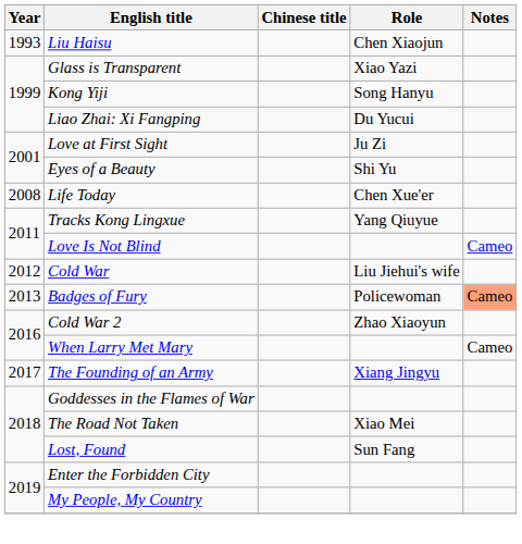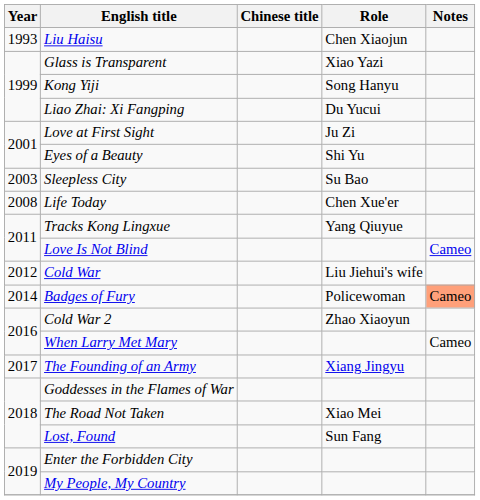 <table class="wikitable">
 <tr>
 <th>Year</th>
 <th>English title</th>
 <th>Chinese title</th>
 <th>Role</th>
 <th>Notes</th>
 </tr>
 <tr>
 <td>1993</td>
 <td><em><a href='#'>Liu Haisu</a></em></td>
 <td></td>
 <td>Chen Xiaojun</td>
 <td></td>
 </tr>
 <tr>
 <td rowspan="3">1999</td>
 <td><em>Glass is Transparent</em></td>
 <td></td>
 <td>Xiao Yazi</td>
 <td></td>
 </tr>
 <tr>
 <td><em>Kong Yiji</em></td>
 <td></td>
 <td>Song Hanyu</td>
 <td></td>
 </tr>
 <tr>
 <td><em>Liao Zhai: Xi Fangping</em></td>
 <td></td>
 <td>Du Yucui</td>
 <td></td>
 </tr>
 <tr>
 <td rowspan="2">2001</td>
 <td><em>Love at First Sight</em></td>
 <td></td>
 <td>Ju Zi</td>
 <td></td>
 </tr>
 <tr>
 <td><em>Eyes of a Beauty</em></td>
 <td></td>
 <td>Shi Yu</td>
 <td></td>
 </tr>
 <tr>
+<td>2003</td>
+<td><em>Sleepless City</em></td>
+<td></td>
+<td>Su Bao</td>
+<td></td>
+</tr>
+<tr>
 <td>2008</td>
 <td><em>Life Today</em></td>
 <td></td>
 <td>Chen Xue'er</td>
 <td></td>
 </tr>
 <tr>
 <td rowspan="2">2011</td>
 <td><em>Tracks Kong Lingxue</em></td>
 <td></td>
 <td>Yang Qiuyue</td>
 <td></td>
 </tr>
 <tr>
 <td><em><a href='#'>Love Is Not Blind</a></em></td>
 <td></td>
 <td></td>
 <td><a href='#'>Cameo</a></td>
 </tr>
 <tr>
 <td>2012</td>
 <td><em><a href='#'>Cold War</a></em></td>
 <td></td>
 <td>Liu Jiehui's wife</td>
 <td></td>
 </tr>
 <tr>
-<td>2013</td>
+<td>2014</td>
 <td><em><a href='#'>Badges of Fury</a></em></td>
 <td></td>
 <td>Policewoman</td>
 <td style="background: lightsalmon;">Cameo</td>
 </tr>
 <tr>
 <td rowspan=2>2016</td>
 <td><em>Cold War 2</em></td>
 <td></td>
 <td>Zhao Xiaoyun</td>
 <td></td>
 </tr>
 <tr>
 <td><em><a href='#'>When Larry Met Mary</a></em></td>
 <td></td>
 <td></td>
 <td>Cameo</td>
 </tr>
 <tr>
 <td>2017</td>
 <td><em><a href='#'>The Founding of an Army</a></em></td>
 <td></td>
 <td><a href='#'>Xiang Jingyu</a></td>
 <td></td>
 </tr>
 <tr>
 <td rowspan=3>2018</td>
 <td><em>Goddesses in the Flames of War</em></td>
 <td></td>
 <td></td>
 <td></td>
 </tr>
 <tr>
 <td><em>The Road Not Taken</em></td>
 <td></td>
 <td>Xiao Mei</td>
 <td></td>
 </tr>
 <tr>
 <td><em><a href='#'>Lost, Found</a></em></td>
 <td></td>
 <td>Sun Fang</td>
 <td></td>
 </tr>
 <tr>
 <td rowspan=2>2019</td>
 <td><em>Enter the Forbidden City</em></td>
 <td></td>
 <td></td>
 <td></td>
 </tr>
 <tr>
 <td><em><a href='#'>My People, My Country</a></em></td>
 <td></td>
 <td></td>
 <td></td>
 </tr>
 <tr>
 </tr>
 </table>
